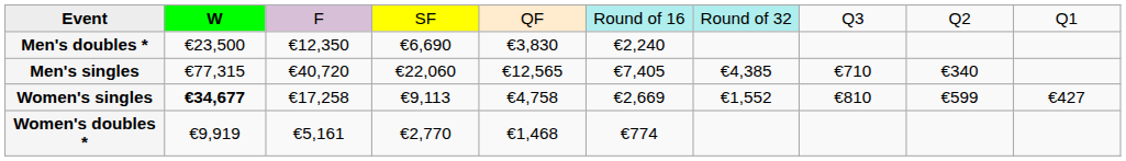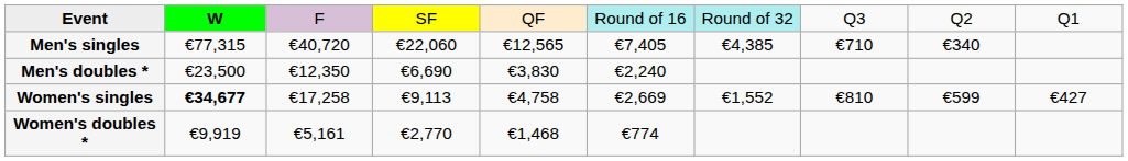 <table class=wikitable style=font-size:90%;text-align:center>
 <tr>
 <td style="width:130px; background:#ededed;"><strong>Event</strong></td>
 <td style="width:80px; background:lime;"><strong>W</strong></td>
 <td style="width:85px; background:thistle;">F</td>
 <td style="width:85px; background:#ff0;">SF</td>
 <td style="width:85px; background:#ffebcd;">QF</td>
 <td style="width:85px; background:#afeeee;">Round of 16</td>
 <td style="width:85px; background:#afeeee;">Round of 32</td>
 <td width=85>Q3</td>
 <td width=85>Q2</td>
 <td width=85>Q1</td>
 </tr>
 <tr>
+<td style="background:#f5f5f5;"><strong>Men's singles</strong></td>
+<td>€77,315</td>
+<td>€40,720</td>
+<td>€22,060</td>
+<td>€12,565</td>
+<td>€7,405</td>
+<td>€4,385</td>
+<td>€710</td>
+<td>€340</td>
+<td></td>
+</tr>
+<tr>
 <td style="background:#f5f5f5;"><strong>Men's doubles *</strong></td>
 <td>€23,500</td>
 <td>€12,350</td>
 <td>€6,690</td>
 <td>€3,830</td>
 <td>€2,240</td>
 <td></td>
 <td></td>
 <td></td>
-<td></td>
-</tr>
-<tr>
-<td style="background:#f5f5f5;"><strong>Men's singles</strong></td>
-<td>€77,315</td>
-<td>€40,720</td>
-<td>€22,060</td>
-<td>€12,565</td>
-<td>€7,405</td>
-<td>€4,385</td>
-<td>€710</td>
-<td>€340</td>
 <td></td>
 </tr>
 <tr>
 <td style="background:#f5f5f5;"><strong>Women's singles</strong></td>
 <td><strong>€34,677</strong></td>
 <td>€17,258</td>
 <td>€9,113</td>
 <td>€4,758</td>
 <td>€2,669</td>
 <td>€1,552</td>
 <td>€810</td>
 <td>€599</td>
 <td>€427</td>
 </tr>
 <tr>
 <td style="background:#f5f5f5;"><strong>Women's doubles *</strong></td>
 <td>€9,919</td>
 <td>€5,161</td>
 <td>€2,770</td>
 <td>€1,468</td>
 <td>€774</td>
 <td></td>
 <td></td>
 <td></td>
 <td></td>
 </tr>
 </table>
